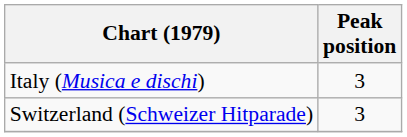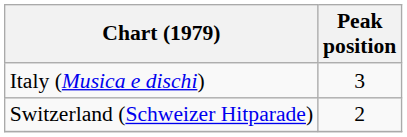 <table class="wikitable sortable">
 <tr>
 <th align="left">Chart (1979)</th>
 <th align="left">Peak<br>position</th>
 </tr>
 <tr>
 <td align="left">Italy (<em><a href='#'>Musica e dischi</a></em>)</td>
 <td align="center">3</td>
 </tr>
 <tr>
 <td align="left">Switzerland (<a href='#'>Schweizer Hitparade</a>)</td>
-<td align="center">3</td>
+<td align="center">2</td>
 </tr>
 <tr>
 </tr>
 </table>
